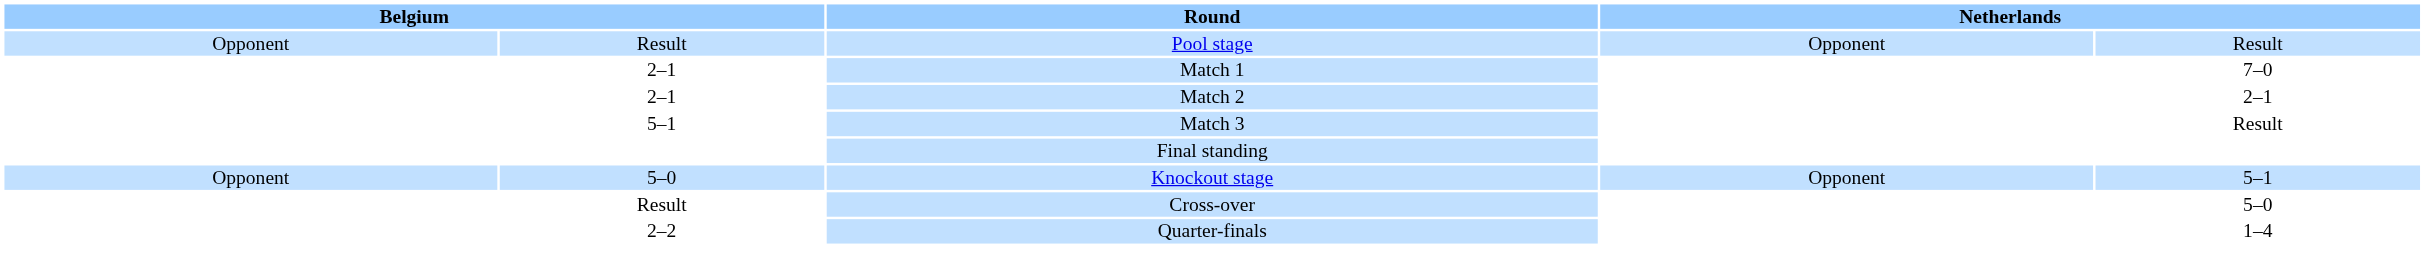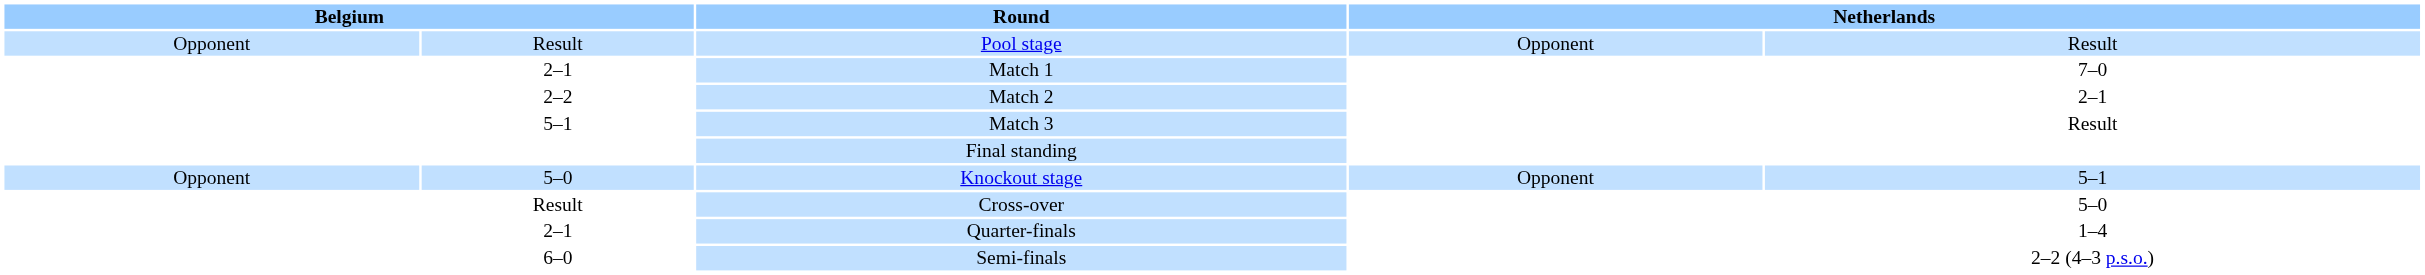 <table style="width:100%; text-align:center">
 <tr style="vertical-align:top; background:#9cf">
 <th colspan=2>Belgium</th>
 <th>Round</th>
 <th colspan=2>Netherlands</th>
 </tr>
 <tr style="vertical-align:top; background:#c1e0ff">
 <td>Opponent</td>
 <td>Result</td>
 <td><a href='#'>Pool stage</a></td>
 <td>Opponent</td>
 <td>Result</td>
 </tr>
 <tr>
 <td style="text-align:left"></td>
 <td>2–1</td>
 <td style="background:#c1e0ff">Match 1</td>
 <td style="text-align:left"></td>
 <td>7–0</td>
 </tr>
 <tr>
 <td style="text-align:left"></td>
-<td>2–1</td>
+<td>2–2</td>
 <td style="background:#c1e0ff">Match 2</td>
 <td style="text-align:left"></td>
 <td>2–1</td>
 </tr>
 <tr>
 <td style="text-align:left"></td>
 <td>5–1</td>
 <td style="background:#c1e0ff">Match 3</td>
 <td style="text-align:left"></td>
 <td>Result</td>
 </tr>
 <tr>
 <td colspan="2"><br></td>
 <td style="background:#c1e0ff">Final standing</td>
 <td colspan="2"><br></td>
 </tr>
 <tr style="vertical-align:top; background:#c1e0ff">
 <td>Opponent</td>
 <td>5–0</td>
 <td><a href='#'>Knockout stage</a></td>
 <td>Opponent</td>
 <td>5–1</td>
 </tr>
 <tr>
 <td style="text-align:left"></td>
 <td>Result</td>
 <td style="background:#c1e0ff">Cross-over</td>
 <td style="text-align:left"></td>
 <td>5–0</td>
 </tr>
 <tr>
 <td style="text-align:left"></td>
-<td>2–2</td>
+<td>2–1</td>
 <td style="background:#c1e0ff">Quarter-finals</td>
 <td style="text-align:left"></td>
 <td>1–4</td>
 </tr>
 <tr>
+<td style="text-align:left"></td>
+<td>6–0</td>
+<td style="background:#c1e0ff">Semi-finals</td>
+<td style="text-align:left"></td>
+<td>2–2 (4–3 <a href='#'>p.s.o.</a>)</td>
+</tr>
+<tr>
 </tr>
 </table>
